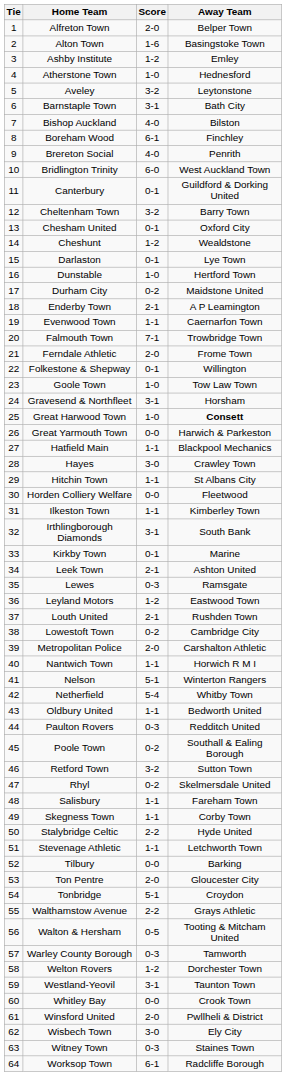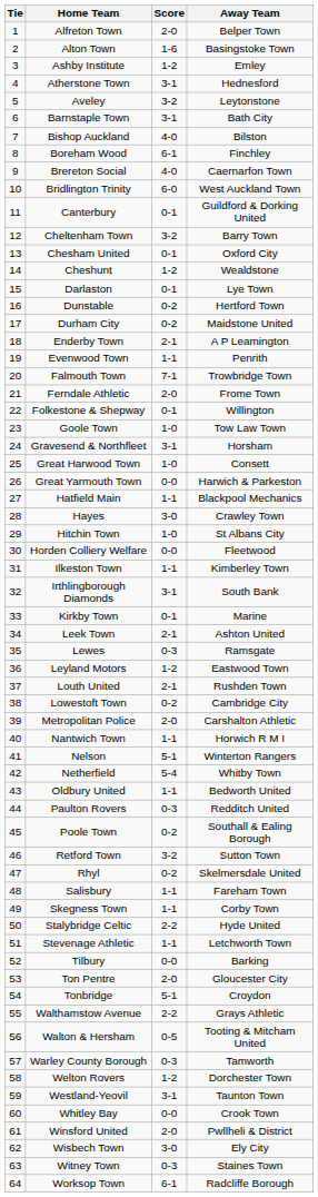 <table class="wikitable" style="text-align:center;">
 <tr>
 <th width=20>Tie</th>
 <th width=175>Home Team</th>
 <th width=20>Score</th>
 <th width=175>Away Team</th>
 </tr>
 <tr>
 <td>1</td>
 <td>Alfreton Town</td>
 <td>2-0</td>
 <td>Belper Town</td>
 </tr>
 <tr>
 <td>2</td>
 <td>Alton Town</td>
 <td>1-6</td>
 <td>Basingstoke Town</td>
 </tr>
 <tr>
 <td>3</td>
 <td>Ashby Institute</td>
 <td>1-2</td>
 <td>Emley</td>
 </tr>
 <tr>
 <td>4</td>
 <td>Atherstone Town</td>
-<td>1-0</td>
+<td>3-1</td>
 <td>Hednesford</td>
 </tr>
 <tr>
 <td>5</td>
 <td>Aveley</td>
 <td>3-2</td>
 <td>Leytonstone</td>
 </tr>
 <tr>
 <td>6</td>
 <td>Barnstaple Town</td>
 <td>3-1</td>
 <td>Bath City</td>
 </tr>
 <tr>
 <td>7</td>
 <td>Bishop Auckland</td>
 <td>4-0</td>
 <td>Bilston</td>
 </tr>
 <tr>
 <td>8</td>
 <td>Boreham Wood</td>
 <td>6-1</td>
 <td>Finchley</td>
 </tr>
 <tr>
 <td>9</td>
 <td>Brereton Social</td>
 <td>4-0</td>
-<td>Penrith</td>
+<td>Caernarfon Town</td>
 </tr>
 <tr>
 <td>10</td>
 <td>Bridlington Trinity</td>
 <td>6-0</td>
 <td>West Auckland Town</td>
 </tr>
 <tr>
 <td>11</td>
 <td>Canterbury</td>
 <td>0-1</td>
 <td>Guildford & Dorking United</td>
 </tr>
 <tr>
 <td>12</td>
 <td>Cheltenham Town</td>
 <td>3-2</td>
 <td>Barry Town</td>
 </tr>
 <tr>
 <td>13</td>
 <td>Chesham United</td>
 <td>0-1</td>
 <td>Oxford City</td>
 </tr>
 <tr>
 <td>14</td>
 <td>Cheshunt</td>
 <td>1-2</td>
 <td>Wealdstone</td>
 </tr>
 <tr>
 <td>15</td>
 <td>Darlaston</td>
 <td>0-1</td>
 <td>Lye Town</td>
 </tr>
 <tr>
 <td>16</td>
 <td>Dunstable</td>
-<td>1-0</td>
+<td>0-2</td>
 <td>Hertford Town</td>
 </tr>
 <tr>
 <td>17</td>
 <td>Durham City</td>
 <td>0-2</td>
 <td>Maidstone United</td>
 </tr>
 <tr>
 <td>18</td>
 <td>Enderby Town</td>
 <td>2-1</td>
 <td>A P Leamington</td>
 </tr>
 <tr>
 <td>19</td>
 <td>Evenwood Town</td>
 <td>1-1</td>
-<td>Caernarfon Town</td>
+<td>Penrith</td>
 </tr>
 <tr>
 <td>20</td>
 <td>Falmouth Town</td>
 <td>7-1</td>
 <td>Trowbridge Town</td>
 </tr>
 <tr>
 <td>21</td>
 <td>Ferndale Athletic</td>
 <td>2-0</td>
 <td>Frome Town</td>
 </tr>
 <tr>
 <td>22</td>
 <td>Folkestone & Shepway</td>
 <td>0-1</td>
 <td>Willington</td>
 </tr>
 <tr>
 <td>23</td>
 <td>Goole Town</td>
 <td>1-0</td>
 <td>Tow Law Town</td>
 </tr>
 <tr>
 <td>24</td>
 <td>Gravesend & Northfleet</td>
 <td>3-1</td>
 <td>Horsham</td>
 </tr>
 <tr>
 <td>25</td>
 <td>Great Harwood Town</td>
 <td>1-0</td>
-<td><strong>Consett</strong></td>
+<td>Consett</td>
 </tr>
 <tr>
 <td>26</td>
 <td>Great Yarmouth Town</td>
 <td>0-0</td>
 <td>Harwich & Parkeston</td>
 </tr>
 <tr>
 <td>27</td>
 <td>Hatfield Main</td>
 <td>1-1</td>
 <td>Blackpool Mechanics</td>
 </tr>
 <tr>
 <td>28</td>
 <td>Hayes</td>
 <td>3-0</td>
 <td>Crawley Town</td>
 </tr>
 <tr>
 <td>29</td>
 <td>Hitchin Town</td>
-<td>1-1</td>
+<td>1-0</td>
 <td>St Albans City</td>
 </tr>
 <tr>
 <td>30</td>
 <td>Horden Colliery Welfare</td>
 <td>0-0</td>
 <td>Fleetwood</td>
 </tr>
 <tr>
 <td>31</td>
 <td>Ilkeston Town</td>
 <td>1-1</td>
 <td>Kimberley Town</td>
 </tr>
 <tr>
 <td>32</td>
 <td>Irthlingborough Diamonds</td>
 <td>3-1</td>
 <td>South Bank</td>
 </tr>
 <tr>
 <td>33</td>
 <td>Kirkby Town</td>
 <td>0-1</td>
 <td>Marine</td>
 </tr>
 <tr>
 <td>34</td>
 <td>Leek Town</td>
 <td>2-1</td>
 <td>Ashton United</td>
 </tr>
 <tr>
 <td>35</td>
 <td>Lewes</td>
 <td>0-3</td>
 <td>Ramsgate</td>
 </tr>
 <tr>
 <td>36</td>
 <td>Leyland Motors</td>
 <td>1-2</td>
 <td>Eastwood Town</td>
 </tr>
 <tr>
 <td>37</td>
 <td>Louth United</td>
 <td>2-1</td>
 <td>Rushden Town</td>
 </tr>
 <tr>
 <td>38</td>
 <td>Lowestoft Town</td>
 <td>0-2</td>
 <td>Cambridge City</td>
 </tr>
 <tr>
 <td>39</td>
 <td>Metropolitan Police</td>
 <td>2-0</td>
 <td>Carshalton Athletic</td>
 </tr>
 <tr>
 <td>40</td>
 <td>Nantwich Town</td>
 <td>1-1</td>
 <td>Horwich R M I</td>
 </tr>
 <tr>
 <td>41</td>
 <td>Nelson</td>
 <td>5-1</td>
 <td>Winterton Rangers</td>
 </tr>
 <tr>
 <td>42</td>
 <td>Netherfield</td>
 <td>5-4</td>
 <td>Whitby Town</td>
 </tr>
 <tr>
 <td>43</td>
 <td>Oldbury United</td>
 <td>1-1</td>
 <td>Bedworth United</td>
 </tr>
 <tr>
 <td>44</td>
 <td>Paulton Rovers</td>
 <td>0-3</td>
 <td>Redditch United</td>
 </tr>
 <tr>
 <td>45</td>
 <td>Poole Town</td>
 <td>0-2</td>
 <td>Southall & Ealing Borough</td>
 </tr>
 <tr>
 <td>46</td>
 <td>Retford Town</td>
 <td>3-2</td>
 <td>Sutton Town</td>
 </tr>
 <tr>
 <td>47</td>
 <td>Rhyl</td>
 <td>0-2</td>
 <td>Skelmersdale United</td>
 </tr>
 <tr>
 <td>48</td>
 <td>Salisbury</td>
 <td>1-1</td>
 <td>Fareham Town</td>
 </tr>
 <tr>
 <td>49</td>
 <td>Skegness Town</td>
 <td>1-1</td>
 <td>Corby Town</td>
 </tr>
 <tr>
 <td>50</td>
 <td>Stalybridge Celtic</td>
 <td>2-2</td>
 <td>Hyde United</td>
 </tr>
 <tr>
 <td>51</td>
 <td>Stevenage Athletic</td>
 <td>1-1</td>
 <td>Letchworth Town</td>
 </tr>
 <tr>
 <td>52</td>
 <td>Tilbury</td>
 <td>0-0</td>
 <td>Barking</td>
 </tr>
 <tr>
 <td>53</td>
 <td>Ton Pentre</td>
 <td>2-0</td>
 <td>Gloucester City</td>
 </tr>
 <tr>
 <td>54</td>
 <td>Tonbridge</td>
 <td>5-1</td>
 <td>Croydon</td>
 </tr>
 <tr>
 <td>55</td>
 <td>Walthamstow Avenue</td>
 <td>2-2</td>
 <td>Grays Athletic</td>
 </tr>
 <tr>
 <td>56</td>
 <td>Walton & Hersham</td>
 <td>0-5</td>
 <td>Tooting & Mitcham United</td>
 </tr>
 <tr>
 <td>57</td>
 <td>Warley County Borough</td>
 <td>0-3</td>
 <td>Tamworth</td>
 </tr>
 <tr>
 <td>58</td>
 <td>Welton Rovers</td>
 <td>1-2</td>
 <td>Dorchester Town</td>
 </tr>
 <tr>
 <td>59</td>
 <td>Westland-Yeovil</td>
 <td>3-1</td>
 <td>Taunton Town</td>
 </tr>
 <tr>
 <td>60</td>
 <td>Whitley Bay</td>
 <td>0-0</td>
 <td>Crook Town</td>
 </tr>
 <tr>
 <td>61</td>
 <td>Winsford United</td>
 <td>2-0</td>
 <td>Pwllheli & District</td>
 </tr>
 <tr>
 <td>62</td>
 <td>Wisbech Town</td>
 <td>3-0</td>
 <td>Ely City</td>
 </tr>
 <tr>
 <td>63</td>
 <td>Witney Town</td>
 <td>0-3</td>
 <td>Staines Town</td>
 </tr>
 <tr>
 <td>64</td>
 <td>Worksop Town</td>
 <td>6-1</td>
 <td>Radcliffe Borough</td>
 </tr>
 </table>
